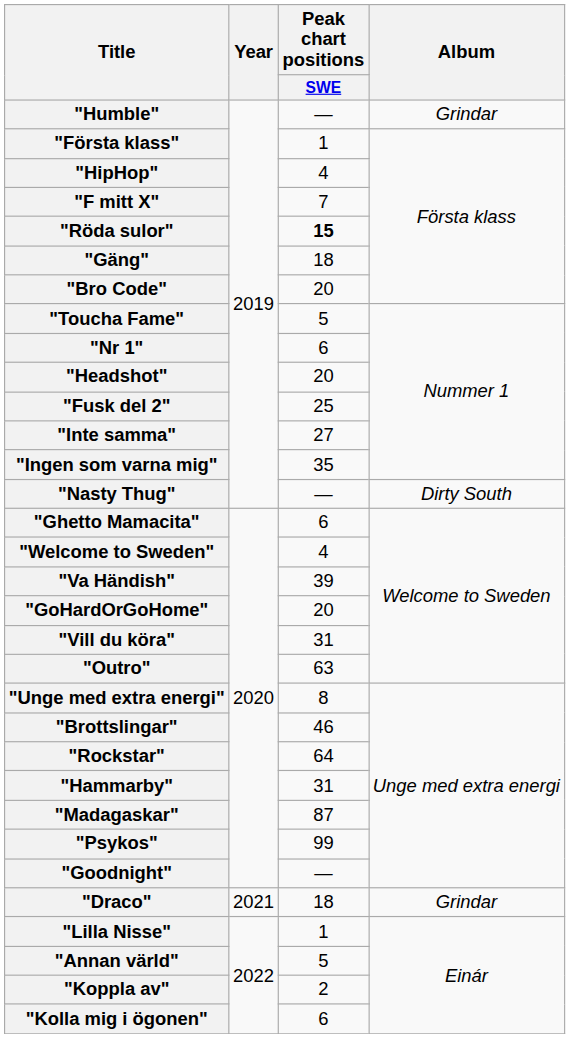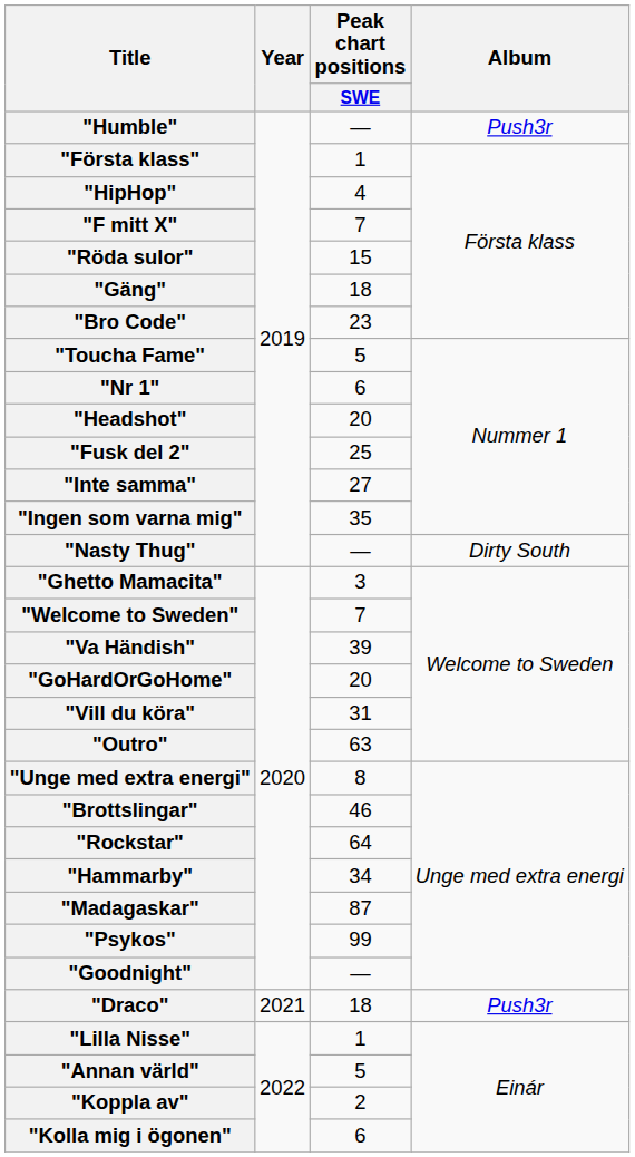 <table class="wikitable plainrowheaders" style="text-align:center;">
 <tr>
 <th scope="col" rowspan="2">Title</th>
 <th scope="col" rowspan="2">Year</th>
 <th scope="col" colspan="1">Peak chart positions</th>
 <th scope="col" rowspan="2">Album</th>
 </tr>
 <tr>
 <th scope="col" style="width:3em;font-size:85%;"><a href='#'>SWE</a><br></th>
 </tr>
 <tr>
 <th scope="row">"Humble"<br></th>
 <td rowspan="14">2019</td>
 <td>—</td>
-<td><em>Grindar</em></td>
+<td><em><a href='#'>Push3r</a></em></td>
 </tr>
 <tr>
 <th scope="row">"Första klass"</th>
 <td>1</td>
 <td rowspan="6"><em>Första klass</em></td>
 </tr>
 <tr>
 <th scope="row">"HipHop"<br></th>
 <td>4</td>
 </tr>
 <tr>
 <th scope="row">"F mitt X"</th>
 <td>7</td>
 </tr>
 <tr>
 <th scope="row">"Röda sulor"</th>
-<td><strong>15</strong></td>
+<td>15</td>
 </tr>
 <tr>
 <th scope="row">"Gäng"</th>
 <td>18</td>
 </tr>
 <tr>
 <th scope="row">"Bro Code"</th>
-<td>20</td>
+<td>23</td>
 </tr>
 <tr>
 <th scope="row">"Toucha Fame"<br></th>
 <td>5</td>
 <td rowspan="6"><em>Nummer 1</em></td>
 </tr>
 <tr>
 <th scope="row">"Nr 1"<br></th>
 <td>6</td>
 </tr>
 <tr>
 <th scope="row">"Headshot"</th>
 <td>20</td>
 </tr>
 <tr>
 <th scope="row">"Fusk del 2"</th>
 <td>25</td>
 </tr>
 <tr>
 <th scope="row">"Inte samma"<br></th>
 <td>27</td>
 </tr>
 <tr>
 <th scope="row">"Ingen som varna mig"</th>
 <td>35</td>
 </tr>
 <tr>
 <th scope="row">"Nasty Thug"<br></th>
 <td>—</td>
 <td><em>Dirty South</em></td>
 </tr>
 <tr>
 <th scope="row">"Ghetto Mamacita"</th>
 <td rowspan="13">2020</td>
-<td>6<br></td>
+<td>3<br></td>
 <td rowspan="6"><em>Welcome to Sweden</em></td>
 </tr>
 <tr>
 <th scope="row">"Welcome to Sweden"</th>
-<td>4<br></td>
+<td>7<br></td>
 </tr>
 <tr>
 <th scope="row">"Va Händish"</th>
 <td>39<br></td>
 </tr>
 <tr>
 <th scope="row">"GoHardOrGoHome"</th>
 <td>20<br></td>
 </tr>
 <tr>
 <th scope="row">"Vill du köra"<br></th>
 <td>31<br></td>
 </tr>
 <tr>
 <th scope="row">"Outro"</th>
 <td>63<br></td>
 </tr>
 <tr>
 <th scope="row">"Unge med extra energi"</th>
 <td>8</td>
 <td rowspan="7"><em>Unge med extra energi</em></td>
 </tr>
 <tr>
 <th scope="row">"Brottslingar"</th>
 <td>46</td>
 </tr>
 <tr>
 <th scope="row">"Rockstar"</th>
 <td>64</td>
 </tr>
 <tr>
 <th scope="row">"Hammarby"</th>
-<td>31</td>
+<td>34</td>
 </tr>
 <tr>
 <th scope="row">"Madagaskar"</th>
 <td>87</td>
 </tr>
 <tr>
 <th scope="row">"Psykos"</th>
 <td>99</td>
 </tr>
 <tr>
 <th scope="row">"Goodnight"<br></th>
 <td>—</td>
 </tr>
 <tr>
 <th scope="row">"Draco"<br></th>
 <td>2021</td>
 <td>18<br></td>
-<td><em>Grindar</em></td>
+<td><em><a href='#'>Push3r</a></em></td>
 </tr>
 <tr>
 <th scope="row">"Lilla Nisse"</th>
 <td rowspan="4">2022</td>
 <td>1<br></td>
 <td rowspan="4"><em>Einár</em></td>
 </tr>
 <tr>
 <th scope="row">"Annan värld"</th>
 <td>5<br></td>
 </tr>
 <tr>
 <th scope="row">"Koppla av"</th>
 <td>2<br></td>
 </tr>
 <tr>
 <th scope="row">"Kolla mig i ögonen"</th>
 <td>6<br></td>
 </tr>
 </table>
